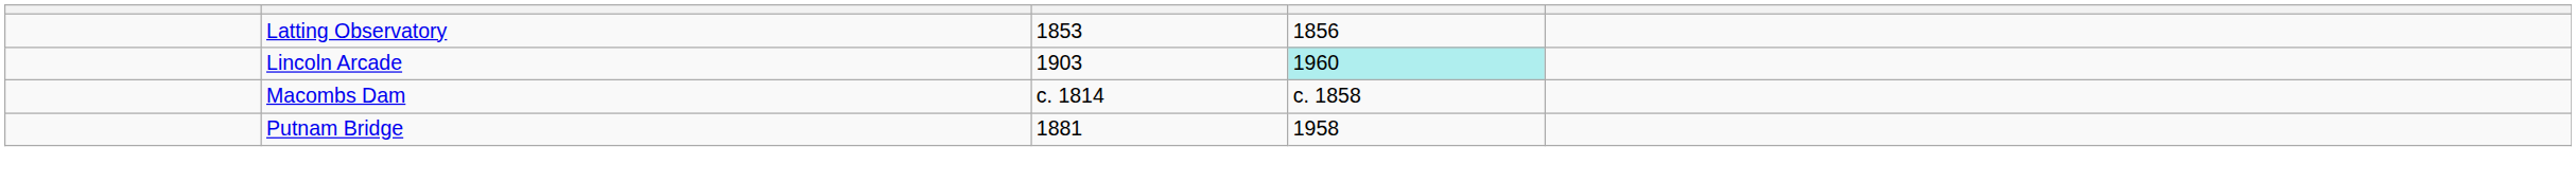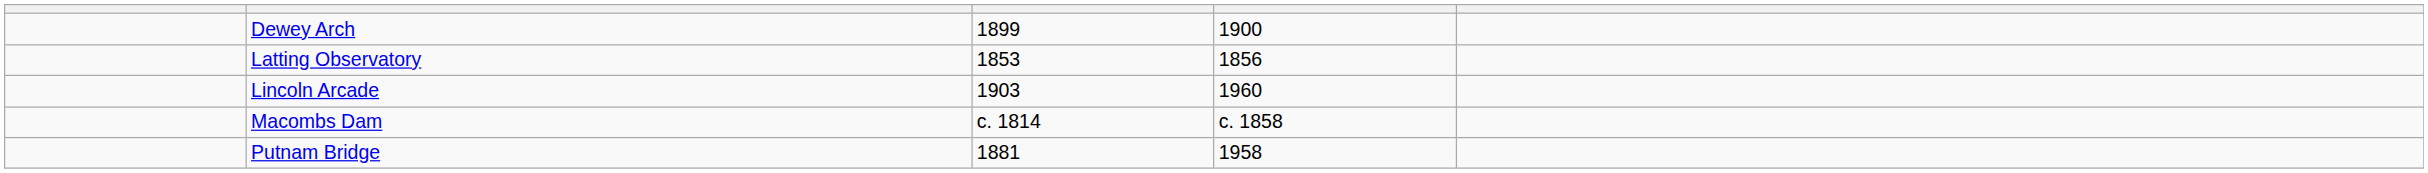 <table class="wikitable sortable" style="width:100%;">
 <tr>
 <th style="width:10%;"></th>
 <th style="width:30%;"></th>
 <th style="width:10%;"></th>
 <th style="width:10%;"></th>
 <th style="width:40%;"></th>
+</tr>
+<tr>
+<td></td>
+<td><a href='#'>Dewey Arch</a></td>
+<td>1899</td>
+<td>1900</td>
+<td></td>
 </tr>
 <tr>
 <td></td>
 <td><a href='#'>Latting Observatory</a></td>
 <td>1853</td>
 <td>1856</td>
 <td></td>
 </tr>
 <tr>
 <td></td>
 <td><a href='#'>Lincoln Arcade</a></td>
 <td>1903</td>
-<td style="background: paleturquoise;">1960</td>
+<td>1960</td>
 <td></td>
 </tr>
 <tr>
 <td></td>
 <td><a href='#'>Macombs Dam</a></td>
 <td>c. 1814</td>
 <td>c. 1858</td>
 <td></td>
 </tr>
 <tr>
 <td></td>
 <td><a href='#'>Putnam Bridge</a></td>
 <td>1881</td>
 <td>1958</td>
 <td></td>
 </tr>
 </table>
